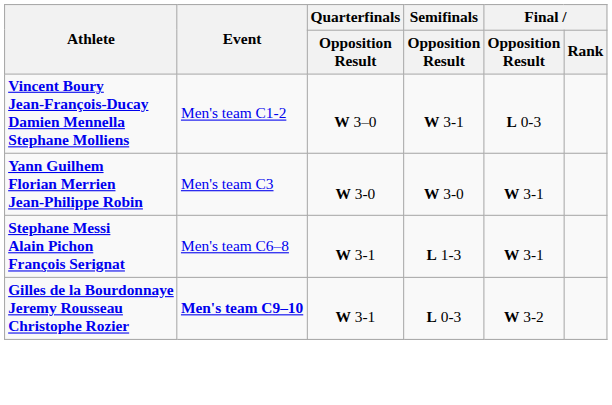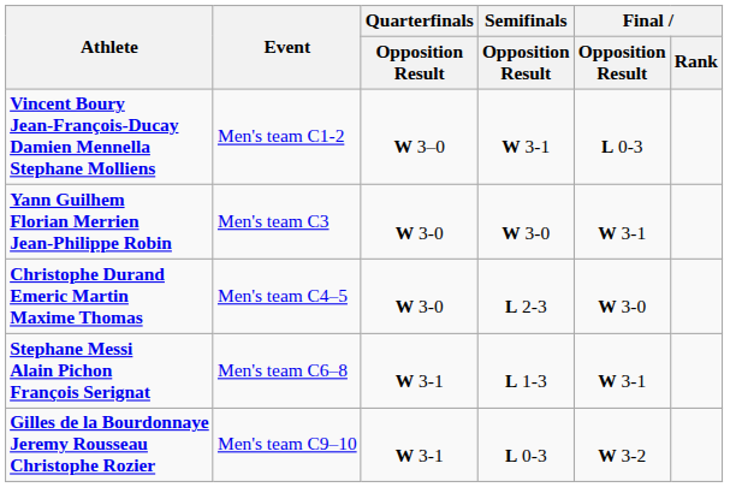 <table class=wikitable style="font-size:90%">
 <tr>
 <th rowspan="2">Athlete</th>
 <th rowspan="2">Event</th>
 <th>Quarterfinals</th>
 <th>Semifinals</th>
 <th colspan="2">Final / </th>
 </tr>
 <tr>
 <th>Opposition<br>Result</th>
 <th>Opposition<br>Result</th>
 <th>Opposition<br>Result</th>
 <th>Rank</th>
 </tr>
 <tr>
 <td><strong><a href='#'>Vincent Boury</a></strong><br> <strong><a href='#'>Jean-François-Ducay</a></strong><br> <strong><a href='#'>Damien Mennella</a></strong><br> <strong><a href='#'>Stephane Molliens</a></strong></td>
 <td><a href='#'>Men's team C1-2</a></td>
 <td align="center"><br><strong>W</strong> 3–0</td>
 <td align="center"><br><strong>W</strong> 3-1</td>
 <td align="center"><br><strong>L</strong> 0-3</td>
 <td align="center"></td>
 </tr>
 <tr>
 <td><strong><a href='#'>Yann Guilhem</a></strong><br> <strong><a href='#'>Florian Merrien</a></strong><br> <strong><a href='#'>Jean-Philippe Robin</a></strong></td>
 <td><a href='#'>Men's team C3</a></td>
 <td align="center"><br><strong>W</strong> 3-0</td>
 <td align="center"><br><strong>W</strong> 3-0</td>
 <td align="center"><br><strong>W</strong> 3-1</td>
 <td align="center"></td>
 </tr>
 <tr>
+<td><strong><a href='#'>Christophe Durand</a></strong><br> <strong><a href='#'>Emeric Martin</a></strong><br> <strong><a href='#'>Maxime Thomas</a></strong></td>
+<td><a href='#'>Men's team C4–5</a></td>
+<td align="center"><br><strong>W</strong> 3-0</td>
+<td align="center"><br><strong>L</strong> 2-3</td>
+<td align="center"><br><strong>W</strong> 3-0</td>
+<td align="center"></td>
+</tr>
+<tr>
 <td><strong><a href='#'>Stephane Messi</a></strong><br> <strong><a href='#'>Alain Pichon</a></strong><br> <strong><a href='#'>François Serignat</a></strong></td>
 <td><a href='#'>Men's team C6–8</a></td>
 <td align="center"><br><strong>W</strong> 3-1</td>
 <td align="center"><br><strong>L</strong> 1-3</td>
 <td align="center"><br><strong>W</strong> 3-1</td>
 <td align="center"></td>
 </tr>
 <tr>
 <td><strong><a href='#'>Gilles de la Bourdonnaye</a></strong><br> <strong><a href='#'>Jeremy Rousseau</a></strong><br> <strong><a href='#'>Christophe Rozier</a></strong></td>
-<td><strong><a href='#'>Men's team C9–10</a></strong></td>
+<td><a href='#'>Men's team C9–10</a></td>
 <td align="center"><br><strong>W</strong> 3-1</td>
 <td align="center"><br><strong>L</strong> 0-3</td>
 <td align="center"><br><strong>W</strong> 3-2</td>
 <td align="center"></td>
 </tr>
 </table>
